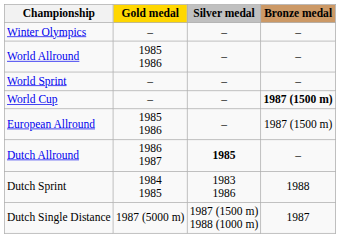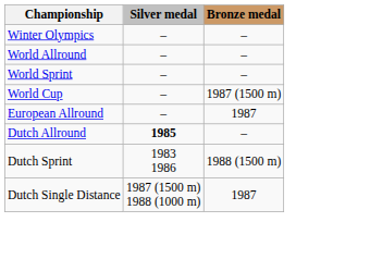 <table class="wikitable">
 <tr>
 <th>Championship</th>
-<td align=center bgcolor=gold><strong>Gold medal</strong></td>
 <td align=center bgcolor=silver><strong>Silver medal</strong></td>
 <td align=center bgcolor=cc9966><strong>Bronze medal</strong></td>
 </tr>
 <tr align="center">
 <td align="left"><a href='#'>Winter Olympics</a></td>
 <td>–</td>
 <td>–</td>
-<td>–</td>
 </tr>
 <tr align="center">
 <td align="left"><a href='#'>World Allround</a></td>
-<td>1985 <br> 1986</td>
 <td>–</td>
 <td>–</td>
 </tr>
 <tr align="center">
 <td align="left"><a href='#'>World Sprint</a></td>
 <td>–</td>
 <td>–</td>
-<td>–</td>
 </tr>
 <tr align="center">
 <td align="left"><a href='#'>World Cup</a></td>
 <td>–</td>
-<td>–</td>
-<td><strong>1987 (1500 m)</strong></td>
+<td>1987 (1500 m)</td>
 </tr>
 <tr align="center">
 <td align="left"><a href='#'>European Allround</a></td>
-<td>1985 <br> 1986</td>
 <td>–</td>
-<td>1987 (1500 m)</td>
+<td>1987</td>
 </tr>
 <tr align="center">
 <td align="left"><a href='#'>Dutch Allround</a></td>
-<td>1986 <br> 1987</td>
 <td><strong>1985</strong></td>
 <td>–</td>
 </tr>
 <tr align="center">
 <td align="left">Dutch Sprint</td>
-<td>1984 <br> 1985</td>
 <td>1983 <br> 1986</td>
-<td>1988</td>
+<td>1988 (1500 m)</td>
 </tr>
 <tr align="center">
 <td align="left">Dutch Single Distance</td>
-<td>1987 (5000 m)</td>
 <td>1987 (1500 m) <br> 1988 (1000 m)</td>
 <td>1987</td>
 </tr>
 </table>
